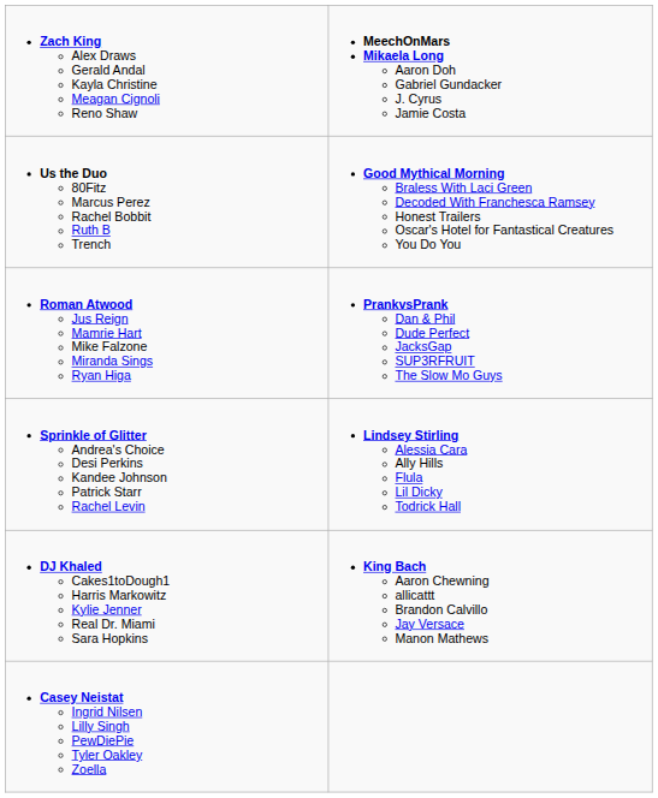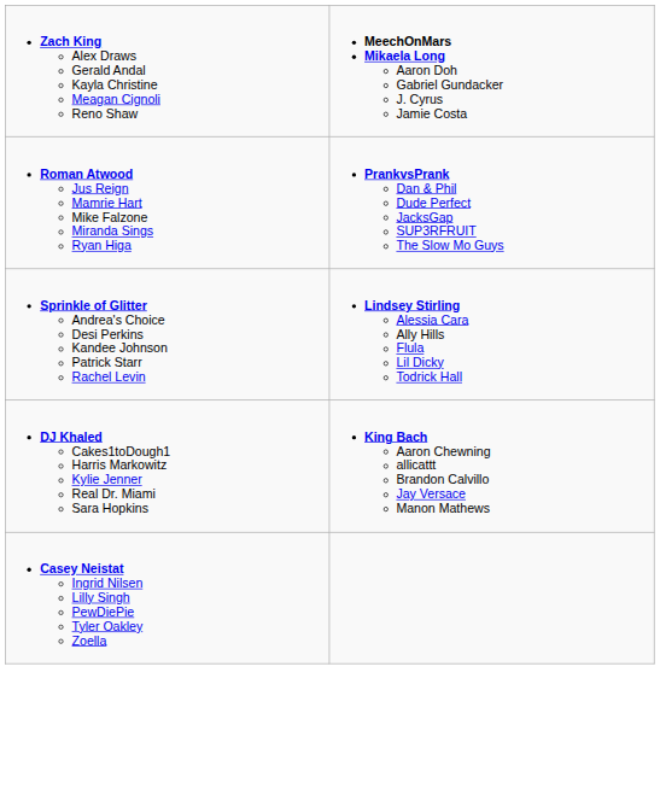 <table class=wikitable>
 <tr>
 <td valign="top" width="400px"><br><ul><li><strong><a href='#'>Zach King</a></strong><ul><li>Alex Draws</li><li>Gerald Andal</li><li>Kayla Christine</li><li><a href='#'>Meagan Cignoli</a></li><li>Reno Shaw</li></ul></li></ul></td>
 <td valign="top" width="400px"><br><ul><li><strong>MeechOnMars</strong></li><li><strong><a href='#'>Mikaela Long</a></strong><ul><li>Aaron Doh</li><li>Gabriel Gundacker</li><li>J. Cyrus</li><li>Jamie Costa</li></ul></li></ul></td>
-</tr>
-<tr>
-<td valign="top" width="400px"><br><ul><li><strong>Us the Duo</strong><ul><li>80Fitz</li><li>Marcus Perez</li><li>Rachel Bobbit</li><li><a href='#'>Ruth B</a></li><li>Trench</li></ul></li></ul></td>
-<td valign="top" width="400px"><br><ul><li><strong><a href='#'>Good Mythical Morning</a></strong><ul><li><a href='#'>Braless With Laci Green</a></li><li><a href='#'>Decoded With Franchesca Ramsey</a></li><li>Honest Trailers</li><li>Oscar's Hotel for Fantastical Creatures</li><li>You Do You</li></ul></li></ul></td>
 </tr>
 <tr>
 <td valign="top" width="400px"><br><ul><li><strong><a href='#'>Roman Atwood</a></strong><ul><li><a href='#'>Jus Reign</a></li><li><a href='#'>Mamrie Hart</a></li><li>Mike Falzone</li><li><a href='#'>Miranda Sings</a></li><li><a href='#'>Ryan Higa</a></li></ul></li></ul></td>
 <td valign="top" width="400px"><br><ul><li><strong><a href='#'>PrankvsPrank</a></strong><ul><li><a href='#'>Dan & Phil</a></li><li><a href='#'>Dude Perfect</a></li><li><a href='#'>JacksGap</a></li><li><a href='#'>SUP3RFRUIT</a></li><li><a href='#'>The Slow Mo Guys</a></li></ul></li></ul></td>
 </tr>
 <tr>
 <td valign="top" width="400px"><br><ul><li><strong><a href='#'>Sprinkle of Glitter</a></strong><ul><li>Andrea's Choice</li><li>Desi Perkins</li><li>Kandee Johnson</li><li>Patrick Starr</li><li><a href='#'>Rachel Levin</a></li></ul></li></ul></td>
 <td valign="top" width="400px"><br><ul><li><strong><a href='#'>Lindsey Stirling</a></strong><ul><li><a href='#'>Alessia Cara</a></li><li>Ally Hills</li><li><a href='#'>Flula</a></li><li><a href='#'>Lil Dicky</a></li><li><a href='#'>Todrick Hall</a></li></ul></li></ul></td>
 </tr>
 <tr>
 <td valign="top" width="400px"><br><ul><li><strong><a href='#'>DJ Khaled</a></strong><ul><li>Cakes1toDough1</li><li>Harris Markowitz</li><li><a href='#'>Kylie Jenner</a></li><li>Real Dr. Miami</li><li>Sara Hopkins</li></ul></li></ul></td>
 <td valign="top" width="400px"><br><ul><li><strong><a href='#'>King Bach</a></strong><ul><li>Aaron Chewning</li><li>allicattt</li><li>Brandon Calvillo</li><li><a href='#'>Jay Versace</a></li><li>Manon Mathews</li></ul></li></ul></td>
 </tr>
 <tr>
 <td valign="top" width="400px"><br><ul><li><strong><a href='#'>Casey Neistat</a></strong><ul><li><a href='#'>Ingrid Nilsen</a></li><li><a href='#'>Lilly Singh</a></li><li><a href='#'>PewDiePie</a></li><li><a href='#'>Tyler Oakley</a></li><li><a href='#'>Zoella</a></li></ul></li></ul></td>
 </tr>
 </table>
